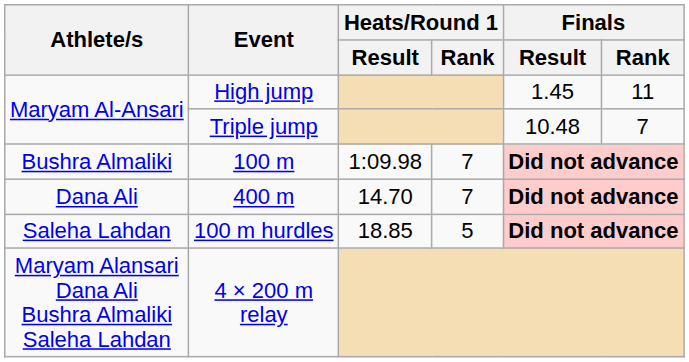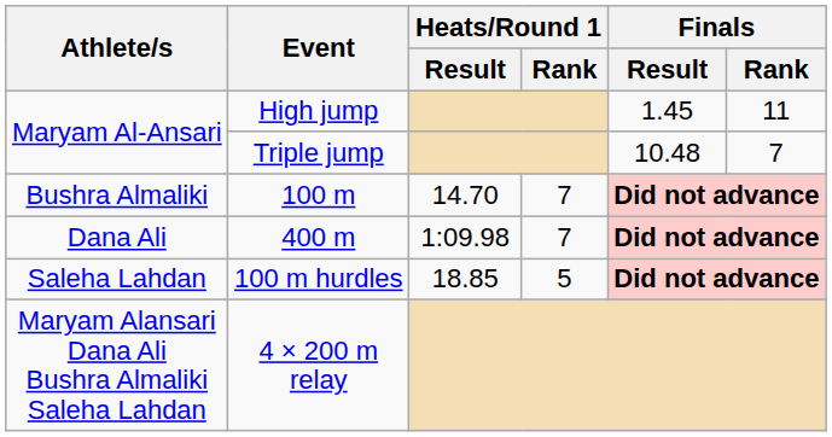 <table class=wikitable style="text-align:center; font-size:90%">
 <tr>
 <th rowspan="2">Athlete/s</th>
 <th rowspan="2">Event</th>
 <th colspan="2">Heats/Round 1</th>
 <th colspan="2">Finals</th>
 </tr>
 <tr>
 <th>Result</th>
 <th>Rank</th>
 <th>Result</th>
 <th>Rank</th>
 </tr>
 <tr>
 <td rowspan="2"><a href='#'>Maryam Al-Ansari</a></td>
 <td><a href='#'>High jump</a></td>
 <td colspan="2" bgcolor="wheat"></td>
 <td>1.45</td>
 <td>11</td>
 </tr>
 <tr>
 <td><a href='#'>Triple jump</a></td>
 <td colspan="2" bgcolor="wheat"></td>
 <td>10.48</td>
 <td>7</td>
 </tr>
 <tr>
 <td><a href='#'>Bushra Almaliki</a></td>
 <td><a href='#'>100 m</a></td>
-<td>1:09.98</td>
+<td>14.70</td>
 <td>7</td>
 <td align=center colspan="2" bgcolor="#ffcccc"><strong>Did not advance</strong></td>
 </tr>
 <tr>
 <td><a href='#'>Dana Ali</a></td>
 <td><a href='#'>400 m</a></td>
-<td>14.70</td>
+<td>1:09.98</td>
 <td>7</td>
 <td align=center colspan="2" bgcolor="#ffcccc"><strong>Did not advance</strong></td>
 </tr>
 <tr>
 <td><a href='#'>Saleha Lahdan</a></td>
 <td><a href='#'>100 m hurdles</a></td>
 <td>18.85</td>
 <td>5</td>
 <td align=center colspan="2" bgcolor="#ffcccc"><strong>Did not advance</strong></td>
 </tr>
 <tr>
 <td><a href='#'>Maryam Alansari</a><br><a href='#'>Dana Ali</a><br><a href='#'>Bushra Almaliki</a><br><a href='#'>Saleha Lahdan</a></td>
 <td><a href='#'>4 × 200 m <br>relay</a></td>
 <td colspan="4" bgcolor="wheat"></td>
 </tr>
 </table>
